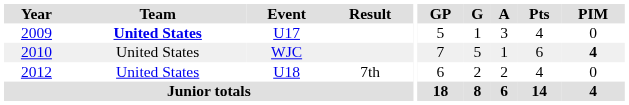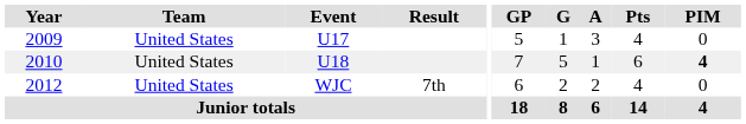 <table border="0" cellpadding="1" cellspacing="0" ID="Table3" style="text-align:center; width:40em">
 <tr ALIGN="center" bgcolor="#e0e0e0">
 <th>Year</th>
 <th>Team</th>
 <th>Event</th>
 <th>Result</th>
 <th rowspan="99" bgcolor="#ffffff"></th>
 <th>GP</th>
 <th>G</th>
 <th>A</th>
 <th>Pts</th>
 <th>PIM</th>
 </tr>
 <tr>
 <td><a href='#'>2009</a></td>
-<td><strong><a href='#'>United States</a></strong></td>
+<td><a href='#'>United States</a></td>
 <td><a href='#'>U17</a></td>
 <td></td>
 <td>5</td>
 <td>1</td>
 <td>3</td>
 <td>4</td>
 <td>0</td>
 </tr>
 <tr bgcolor="#f0f0f0">
 <td><a href='#'>2010</a></td>
 <td>United States</td>
-<td><a href='#'>WJC</a></td>
+<td><a href='#'>U18</a></td>
 <td></td>
 <td>7</td>
 <td>5</td>
 <td>1</td>
 <td>6</td>
 <td><strong>4</strong></td>
 </tr>
 <tr>
 <td><a href='#'>2012</a></td>
 <td><a href='#'>United States</a></td>
-<td><a href='#'>U18</a></td>
+<td><a href='#'>WJC</a></td>
 <td>7th</td>
 <td>6</td>
 <td>2</td>
 <td>2</td>
 <td>4</td>
 <td>0</td>
 </tr>
 <tr bgcolor="#e0e0e0">
 <th colspan="4">Junior totals</th>
 <th>18</th>
 <th>8</th>
 <th>6</th>
 <th>14</th>
 <th>4</th>
 </tr>
 </table>
